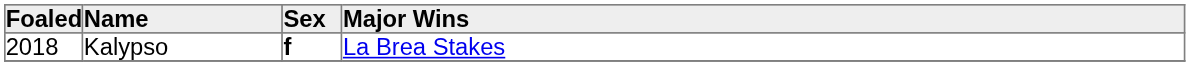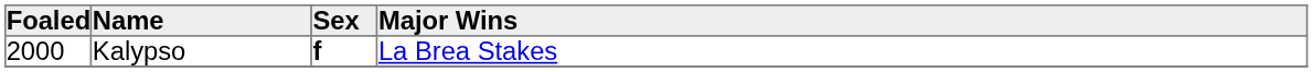 <table border="1" cellpadding="0" style="border-collapse: collapse; font-size:90%">
 <tr bgcolor="#eeeeee">
 <td width="35px"><strong>Foaled</strong></td>
 <td width="120px"><strong>Name</strong></td>
 <td width="35px"><strong>Sex</strong></td>
 <td width="510px"><strong>Major Wins</strong></td>
 </tr>
 <tr>
-<td>2018</td>
+<td>2000</td>
 <td>Kalypso</td>
 <td><strong>f</strong></td>
 <td><a href='#'>La Brea Stakes</a></td>
 </tr>
 <tr>
 </tr>
 </table>
